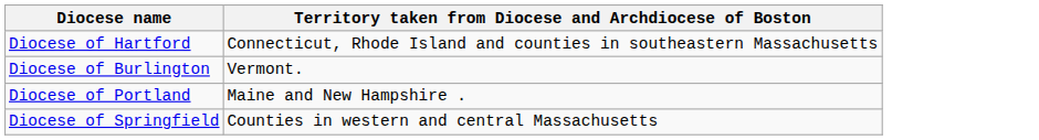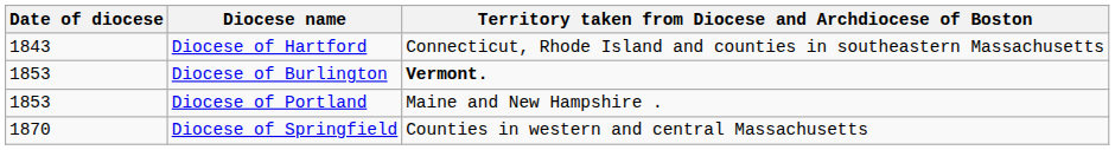 <table class="wikitable">
 <tr>
+<th scope="col">Date of diocese</th>
 <th scope="col">Diocese name</th>
 <th scope="col">Territory taken from Diocese and Archdiocese of Boston</th>
 </tr>
 <tr>
+<td>1843</td>
 <td><a href='#'>Diocese of Hartford</a></td>
 <td>Connecticut, Rhode Island and counties in southeastern Massachusetts</td>
 </tr>
 <tr>
+<td>1853</td>
 <td><a href='#'>Diocese of Burlington</a></td>
-<td>Vermont.</td>
+<td><strong>Vermont.</strong></td>
 </tr>
 <tr>
+<td>1853</td>
 <td><a href='#'>Diocese of Portland</a></td>
 <td>Maine and New Hampshire .</td>
 </tr>
 <tr>
+<td>1870</td>
 <td><a href='#'>Diocese of Springfield</a></td>
 <td>Counties in western and central Massachusetts</td>
 </tr>
 </table>
